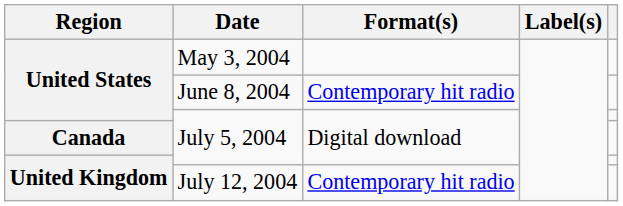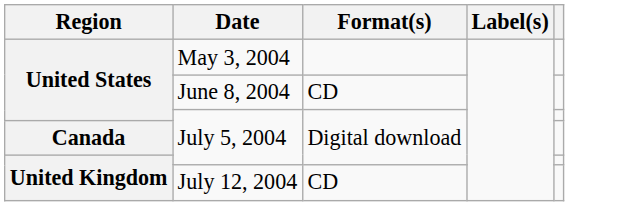 <table class="wikitable plainrowheaders">
 <tr>
 <th scope="col">Region</th>
 <th scope="col">Date</th>
 <th scope="col">Format(s)</th>
 <th scope="col">Label(s)</th>
 <th scope="col"></th>
 </tr>
 <tr>
 <th scope="row" rowspan="3">United States</th>
 <td>May 3, 2004</td>
 <td></td>
 <td rowspan="6"></td>
 <td></td>
 </tr>
 <tr>
 <td>June 8, 2004</td>
-<td><a href='#'>Contemporary hit radio</a></td>
+<td>CD</td>
 <td></td>
 </tr>
 <tr>
 <td rowspan="3">July 5, 2004</td>
 <td rowspan="3">Digital download</td>
 <td></td>
 </tr>
 <tr>
 <th scope="row">Canada</th>
 <td></td>
 </tr>
 <tr>
 <th scope="row" rowspan="2">United Kingdom</th>
 <td></td>
 </tr>
 <tr>
 <td>July 12, 2004</td>
-<td><a href='#'>Contemporary hit radio</a></td>
+<td>CD</td>
 <td></td>
 </tr>
 </table>
